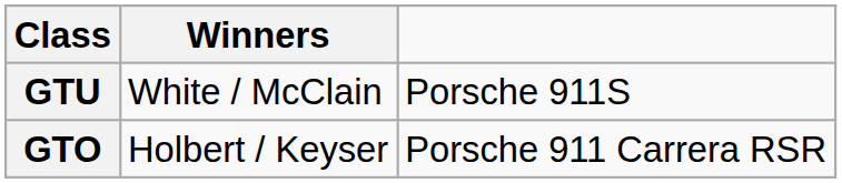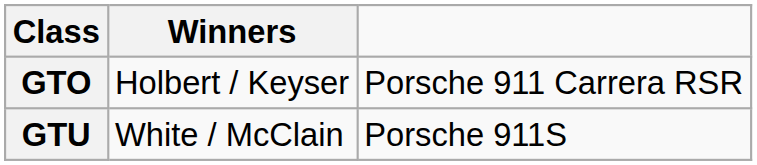 <table class="wikitable" style="font-size: 95%">
 <tr>
 <th>Class</th>
 <th>Winners</th>
 </tr>
 <tr>
+<th>GTO</th>
+<td>Holbert / Keyser</td>
+<td>Porsche 911 Carrera RSR</td>
+</tr>
+<tr>
 <th>GTU</th>
 <td>White / McClain</td>
 <td>Porsche 911S</td>
 </tr>
-<tr>
-<th>GTO</th>
-<td>Holbert / Keyser</td>
-<td>Porsche 911 Carrera RSR</td>
-</tr>
 </table>
